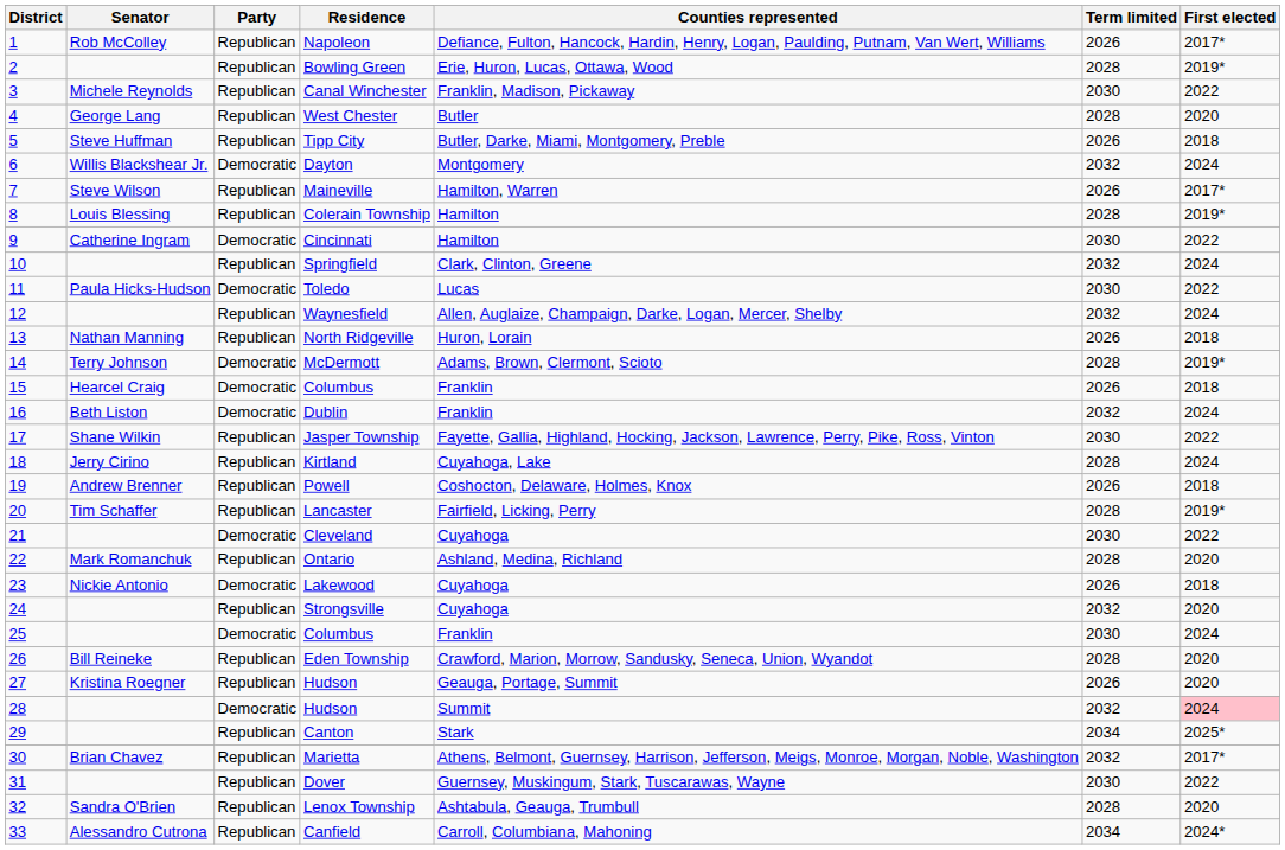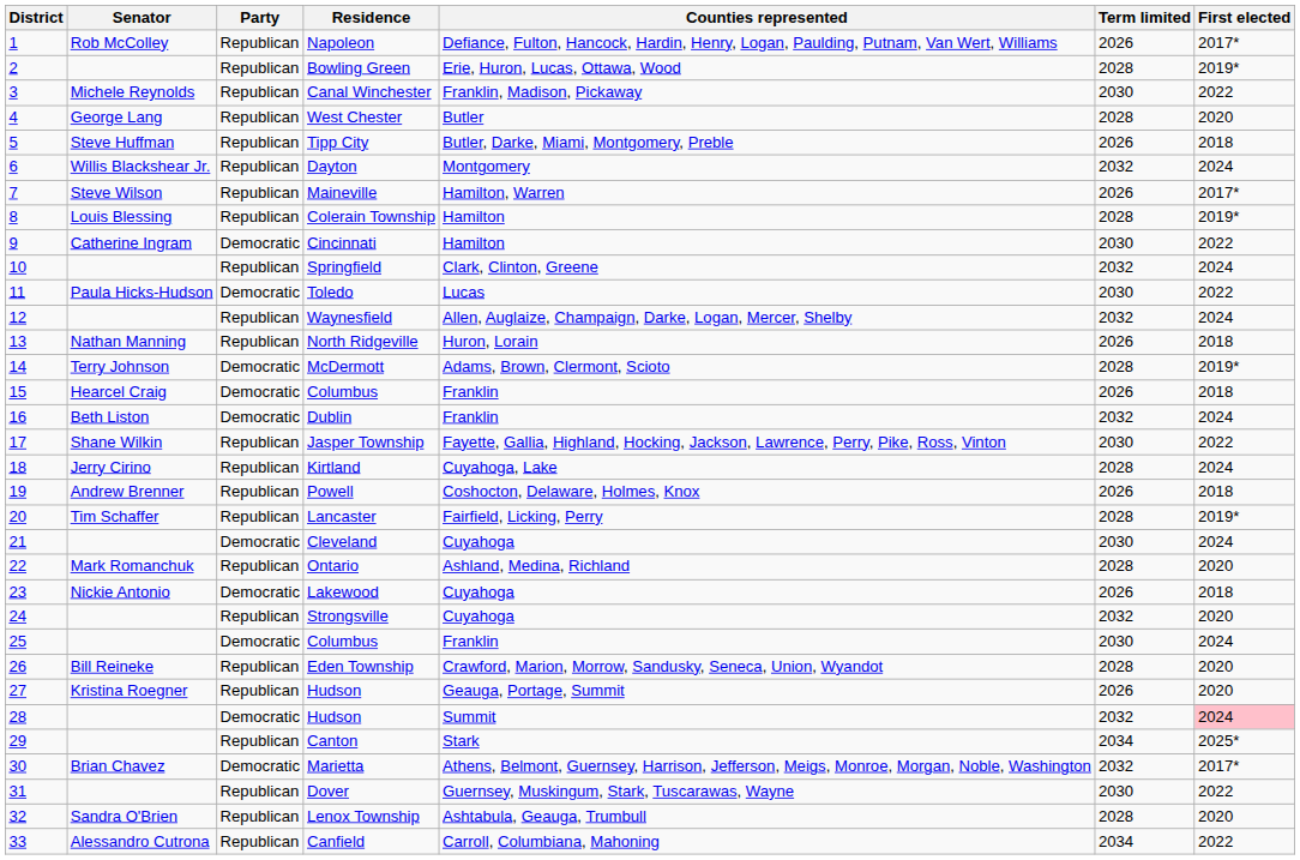 <table class="sortable wikitable">
 <tr>
 <th>District</th>
 <th>Senator</th>
 <th>Party</th>
 <th>Residence</th>
 <th>Counties represented</th>
 <th>Term limited</th>
 <th>First elected</th>
 </tr>
 <tr>
 <td><a href='#'>1</a></td>
 <td><a href='#'>Rob McColley</a></td>
 <td>Republican</td>
 <td><a href='#'>Napoleon</a></td>
 <td><a href='#'>Defiance</a>, <a href='#'>Fulton</a>, <a href='#'>Hancock</a>, <a href='#'>Hardin</a>, <a href='#'>Henry</a>, <a href='#'>Logan</a>,  <a href='#'>Paulding</a>, <a href='#'>Putnam</a>, <a href='#'>Van Wert</a>, <a href='#'>Williams</a></td>
 <td>2026</td>
 <td>2017*</td>
 </tr>
 <tr>
 <td><a href='#'>2</a></td>
 <td></td>
 <td>Republican</td>
 <td><a href='#'>Bowling Green</a></td>
 <td><a href='#'>Erie</a>, <a href='#'>Huron</a>, <a href='#'>Lucas</a>, <a href='#'>Ottawa</a>, <a href='#'>Wood</a></td>
 <td>2028</td>
 <td>2019*</td>
 </tr>
 <tr>
 <td><a href='#'>3</a></td>
 <td><a href='#'>Michele Reynolds</a></td>
 <td>Republican</td>
 <td><a href='#'>Canal Winchester</a></td>
 <td><a href='#'>Franklin</a>, <a href='#'>Madison</a>, <a href='#'>Pickaway</a></td>
 <td>2030</td>
 <td>2022</td>
 </tr>
 <tr>
 <td><a href='#'>4</a></td>
 <td><a href='#'>George Lang</a></td>
 <td>Republican</td>
 <td><a href='#'>West Chester</a></td>
 <td><a href='#'>Butler</a></td>
 <td>2028</td>
 <td>2020</td>
 </tr>
 <tr>
 <td><a href='#'>5</a></td>
 <td><a href='#'>Steve Huffman</a></td>
 <td>Republican</td>
 <td><a href='#'>Tipp City</a></td>
 <td><a href='#'>Butler</a>, <a href='#'>Darke</a>, <a href='#'>Miami</a>, <a href='#'>Montgomery</a>, <a href='#'>Preble</a></td>
 <td>2026</td>
 <td>2018</td>
 </tr>
 <tr>
 <td><a href='#'>6</a></td>
 <td><a href='#'>Willis Blackshear Jr.</a></td>
-<td>Democratic</td>
+<td>Republican</td>
 <td><a href='#'>Dayton</a></td>
 <td><a href='#'>Montgomery</a></td>
 <td>2032</td>
 <td>2024</td>
 </tr>
 <tr>
 <td><a href='#'>7</a></td>
 <td><a href='#'>Steve Wilson</a></td>
 <td>Republican</td>
 <td><a href='#'>Maineville</a></td>
 <td><a href='#'>Hamilton</a>, <a href='#'>Warren</a></td>
 <td>2026</td>
 <td>2017*</td>
 </tr>
 <tr>
 <td><a href='#'>8</a></td>
 <td><a href='#'>Louis Blessing</a></td>
 <td>Republican</td>
 <td><a href='#'>Colerain Township</a></td>
 <td><a href='#'>Hamilton</a></td>
 <td>2028</td>
 <td>2019*</td>
 </tr>
 <tr>
 <td><a href='#'>9</a></td>
 <td><a href='#'>Catherine Ingram</a></td>
 <td>Democratic</td>
 <td><a href='#'>Cincinnati</a></td>
 <td><a href='#'>Hamilton</a></td>
 <td>2030</td>
 <td>2022</td>
 </tr>
 <tr>
 <td><a href='#'>10</a></td>
 <td></td>
 <td>Republican</td>
 <td><a href='#'>Springfield</a></td>
 <td><a href='#'>Clark</a>, <a href='#'>Clinton</a>, <a href='#'>Greene</a></td>
 <td>2032</td>
 <td>2024</td>
 </tr>
 <tr>
 <td><a href='#'>11</a></td>
 <td><a href='#'>Paula Hicks-Hudson</a></td>
 <td>Democratic</td>
 <td><a href='#'>Toledo</a></td>
 <td><a href='#'>Lucas</a></td>
 <td>2030</td>
 <td>2022</td>
 </tr>
 <tr>
 <td><a href='#'>12</a></td>
 <td></td>
 <td>Republican</td>
 <td><a href='#'>Waynesfield</a></td>
 <td><a href='#'>Allen</a>, <a href='#'>Auglaize</a>, <a href='#'>Champaign</a>, <a href='#'>Darke</a>, <a href='#'>Logan</a>, <a href='#'>Mercer</a>, <a href='#'>Shelby</a></td>
 <td>2032</td>
 <td>2024</td>
 </tr>
 <tr>
 <td><a href='#'>13</a></td>
 <td><a href='#'>Nathan Manning</a></td>
 <td>Republican</td>
 <td><a href='#'>North Ridgeville</a></td>
 <td><a href='#'>Huron</a>, <a href='#'>Lorain</a></td>
 <td>2026</td>
 <td>2018</td>
 </tr>
 <tr>
 <td><a href='#'>14</a></td>
 <td><a href='#'>Terry Johnson</a></td>
 <td>Democratic</td>
 <td><a href='#'>McDermott</a></td>
 <td><a href='#'>Adams</a>, <a href='#'>Brown</a>, <a href='#'>Clermont</a>,  <a href='#'>Scioto</a></td>
 <td>2028</td>
 <td>2019*</td>
 </tr>
 <tr>
 <td><a href='#'>15</a></td>
 <td><a href='#'>Hearcel Craig</a></td>
 <td>Democratic</td>
 <td><a href='#'>Columbus</a></td>
 <td><a href='#'>Franklin</a></td>
 <td>2026</td>
 <td>2018</td>
 </tr>
 <tr>
 <td><a href='#'>16</a></td>
 <td><a href='#'>Beth Liston</a></td>
 <td>Democratic</td>
 <td><a href='#'>Dublin</a></td>
 <td><a href='#'>Franklin</a></td>
 <td>2032</td>
 <td>2024</td>
 </tr>
 <tr>
 <td><a href='#'>17</a></td>
 <td><a href='#'>Shane Wilkin</a></td>
 <td>Republican</td>
 <td><a href='#'>Jasper Township</a></td>
 <td><a href='#'>Fayette</a>, <a href='#'>Gallia</a>, <a href='#'>Highland</a>, <a href='#'>Hocking</a>,  <a href='#'>Jackson</a>, <a href='#'>Lawrence</a>, <a href='#'>Perry</a>, <a href='#'>Pike</a>, <a href='#'>Ross</a>, <a href='#'>Vinton</a></td>
 <td>2030</td>
 <td>2022</td>
 </tr>
 <tr>
 <td><a href='#'>18</a></td>
 <td><a href='#'>Jerry Cirino</a></td>
 <td>Republican</td>
 <td><a href='#'>Kirtland</a></td>
 <td><a href='#'>Cuyahoga</a>, <a href='#'>Lake</a></td>
 <td>2028</td>
 <td>2024</td>
 </tr>
 <tr>
 <td><a href='#'>19</a></td>
 <td><a href='#'>Andrew Brenner</a></td>
 <td>Republican</td>
 <td><a href='#'>Powell</a></td>
 <td><a href='#'>Coshocton</a>, <a href='#'>Delaware</a>, <a href='#'>Holmes</a>, <a href='#'>Knox</a></td>
 <td>2026</td>
 <td>2018</td>
 </tr>
 <tr>
 <td><a href='#'>20</a></td>
 <td><a href='#'>Tim Schaffer</a></td>
 <td>Republican</td>
 <td><a href='#'>Lancaster</a></td>
 <td><a href='#'>Fairfield</a>, <a href='#'>Licking</a>, <a href='#'>Perry</a></td>
 <td>2028</td>
 <td>2019*</td>
 </tr>
 <tr>
 <td><a href='#'>21</a></td>
 <td></td>
 <td>Democratic</td>
 <td><a href='#'>Cleveland</a></td>
 <td><a href='#'>Cuyahoga</a></td>
 <td>2030</td>
-<td>2022</td>
+<td>2024</td>
 </tr>
 <tr>
 <td><a href='#'>22</a></td>
 <td><a href='#'>Mark Romanchuk</a></td>
 <td>Republican</td>
 <td><a href='#'>Ontario</a></td>
 <td><a href='#'>Ashland</a>, <a href='#'>Medina</a>, <a href='#'>Richland</a></td>
 <td>2028</td>
 <td>2020</td>
 </tr>
 <tr>
 <td><a href='#'>23</a></td>
 <td><a href='#'>Nickie Antonio</a></td>
 <td>Democratic</td>
 <td><a href='#'>Lakewood</a></td>
 <td><a href='#'>Cuyahoga</a></td>
 <td>2026</td>
 <td>2018</td>
 </tr>
 <tr>
 <td><a href='#'>24</a></td>
 <td></td>
 <td>Republican</td>
 <td><a href='#'>Strongsville</a></td>
 <td><a href='#'>Cuyahoga</a></td>
 <td>2032</td>
 <td>2020</td>
 </tr>
 <tr>
 <td><a href='#'>25</a></td>
 <td></td>
 <td>Democratic</td>
 <td><a href='#'>Columbus</a></td>
 <td><a href='#'>Franklin</a></td>
 <td>2030</td>
 <td>2024</td>
 </tr>
 <tr>
 <td><a href='#'>26</a></td>
 <td><a href='#'>Bill Reineke</a></td>
 <td>Republican</td>
 <td><a href='#'>Eden Township</a></td>
 <td><a href='#'>Crawford</a>, <a href='#'>Marion</a>, <a href='#'>Morrow</a>, <a href='#'>Sandusky</a>, <a href='#'>Seneca</a>, <a href='#'>Union</a>, <a href='#'>Wyandot</a></td>
 <td>2028</td>
 <td>2020</td>
 </tr>
 <tr>
 <td><a href='#'>27</a></td>
 <td><a href='#'>Kristina Roegner</a></td>
 <td>Republican</td>
 <td><a href='#'>Hudson</a></td>
 <td><a href='#'>Geauga</a>, <a href='#'>Portage</a>, <a href='#'>Summit</a></td>
 <td>2026</td>
 <td>2020</td>
 </tr>
 <tr>
 <td><a href='#'>28</a></td>
 <td></td>
 <td>Democratic</td>
 <td><a href='#'>Hudson</a></td>
 <td><a href='#'>Summit</a></td>
 <td>2032</td>
 <td style="background: pink;">2024</td>
 </tr>
 <tr>
 <td><a href='#'>29</a></td>
 <td></td>
 <td>Republican</td>
 <td><a href='#'>Canton</a></td>
 <td><a href='#'>Stark</a></td>
 <td>2034</td>
 <td>2025*</td>
 </tr>
 <tr>
 <td><a href='#'>30</a></td>
 <td><a href='#'>Brian Chavez</a></td>
-<td>Republican</td>
+<td>Democratic</td>
 <td><a href='#'>Marietta</a></td>
 <td><a href='#'>Athens</a>, <a href='#'>Belmont</a>, <a href='#'>Guernsey</a>,  <a href='#'>Harrison</a>, <a href='#'>Jefferson</a>, <a href='#'>Meigs</a>, <a href='#'>Monroe</a>, <a href='#'>Morgan</a>, <a href='#'>Noble</a>, <a href='#'>Washington</a></td>
 <td>2032</td>
 <td>2017*</td>
 </tr>
 <tr>
 <td><a href='#'>31</a></td>
 <td></td>
 <td>Republican</td>
 <td><a href='#'>Dover</a></td>
 <td><a href='#'>Guernsey</a>, <a href='#'>Muskingum</a>, <a href='#'>Stark</a>, <a href='#'>Tuscarawas</a>, <a href='#'>Wayne</a></td>
 <td>2030</td>
 <td>2022</td>
 </tr>
 <tr>
 <td><a href='#'>32</a></td>
 <td><a href='#'>Sandra O'Brien</a></td>
 <td>Republican</td>
 <td><a href='#'>Lenox Township</a></td>
 <td><a href='#'>Ashtabula</a>, <a href='#'>Geauga</a>, <a href='#'>Trumbull</a></td>
 <td>2028</td>
 <td>2020</td>
 </tr>
 <tr>
 <td><a href='#'>33</a></td>
 <td><a href='#'>Alessandro Cutrona</a></td>
 <td>Republican</td>
 <td><a href='#'>Canfield</a></td>
 <td><a href='#'>Carroll</a>, <a href='#'>Columbiana</a>, <a href='#'>Mahoning</a></td>
 <td>2034</td>
-<td>2024*</td>
+<td>2022</td>
 </tr>
 </table>
